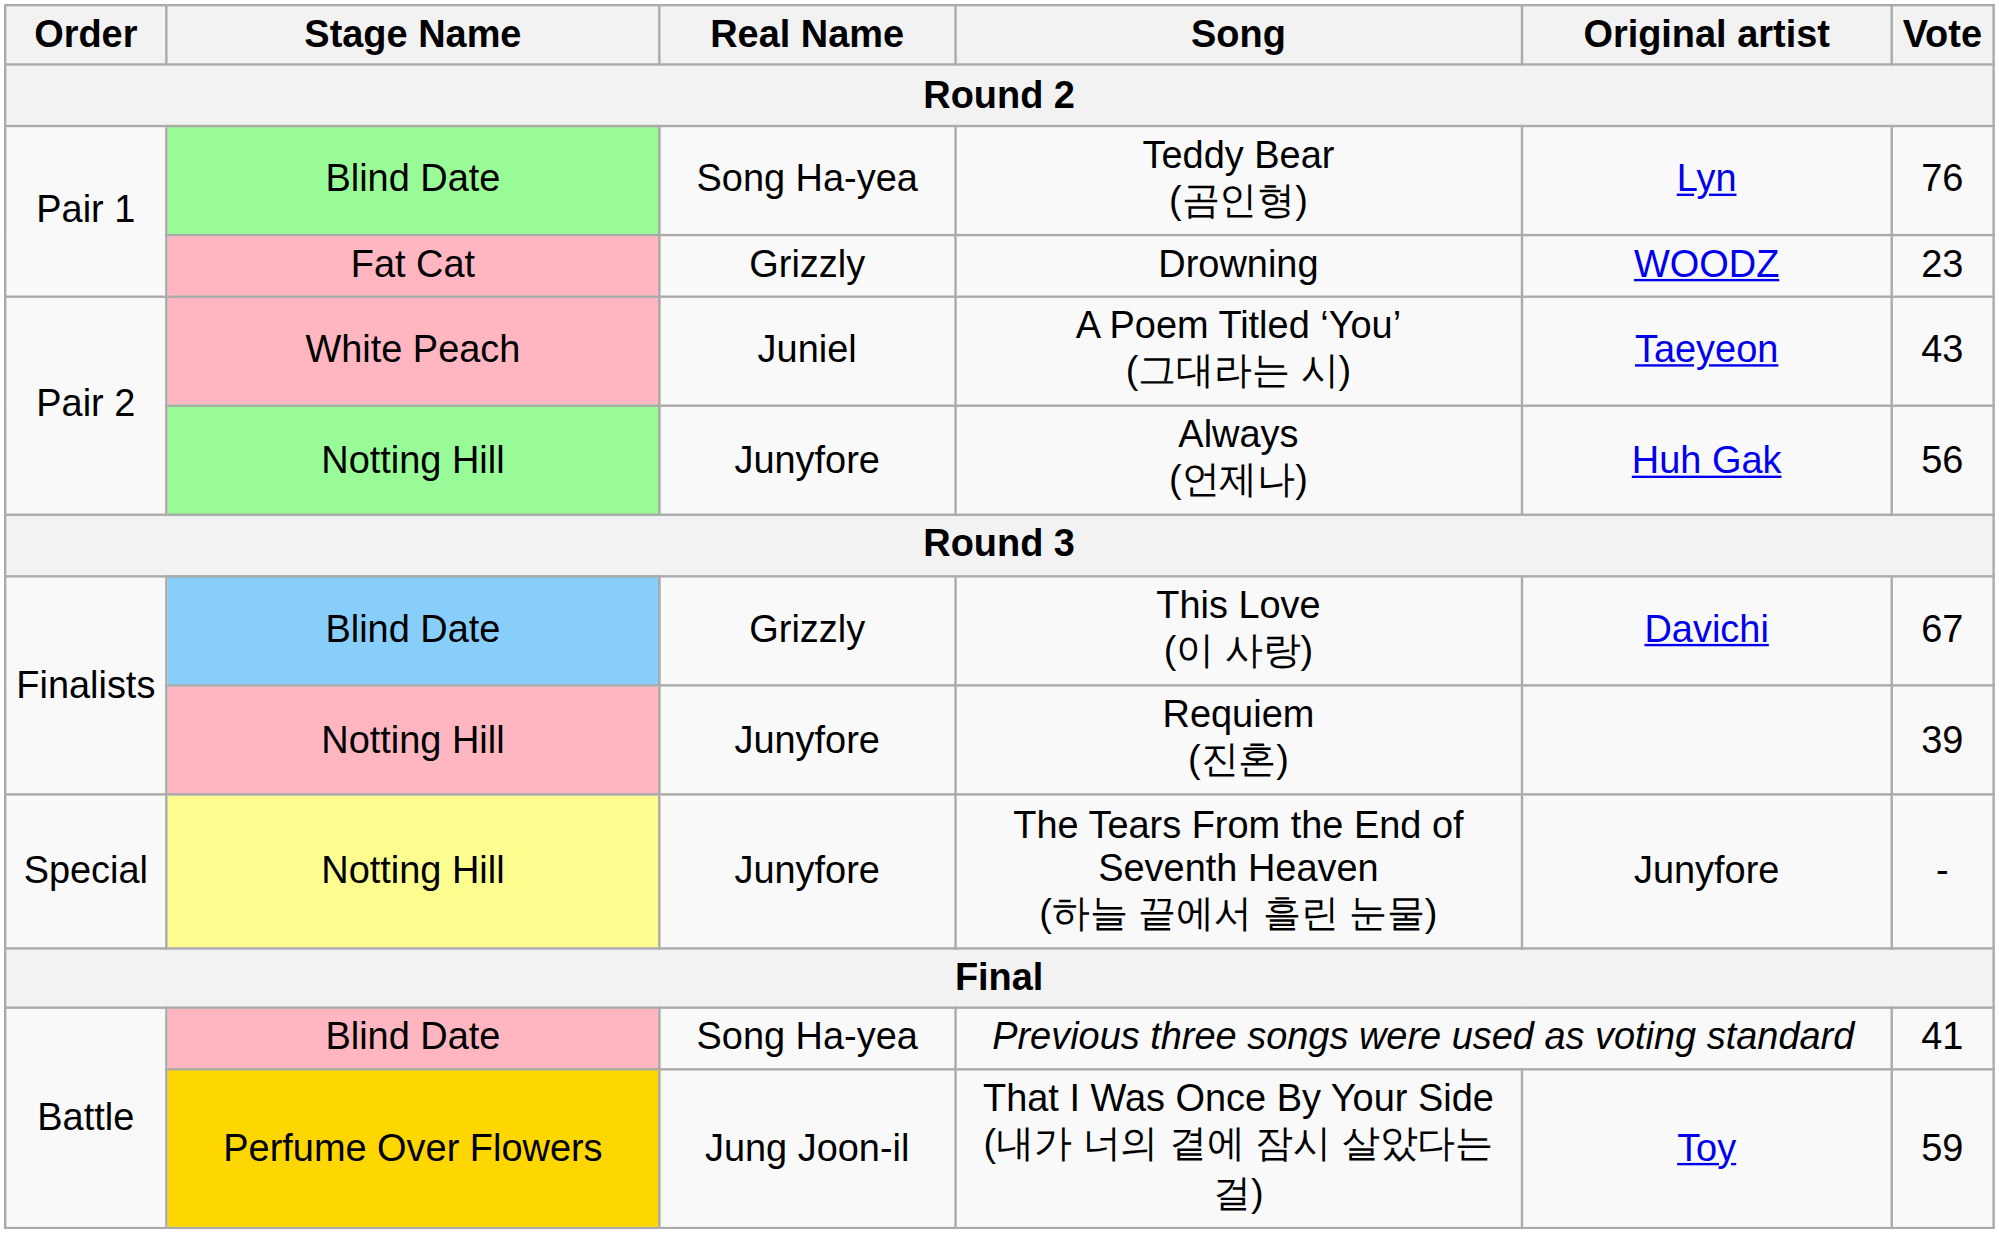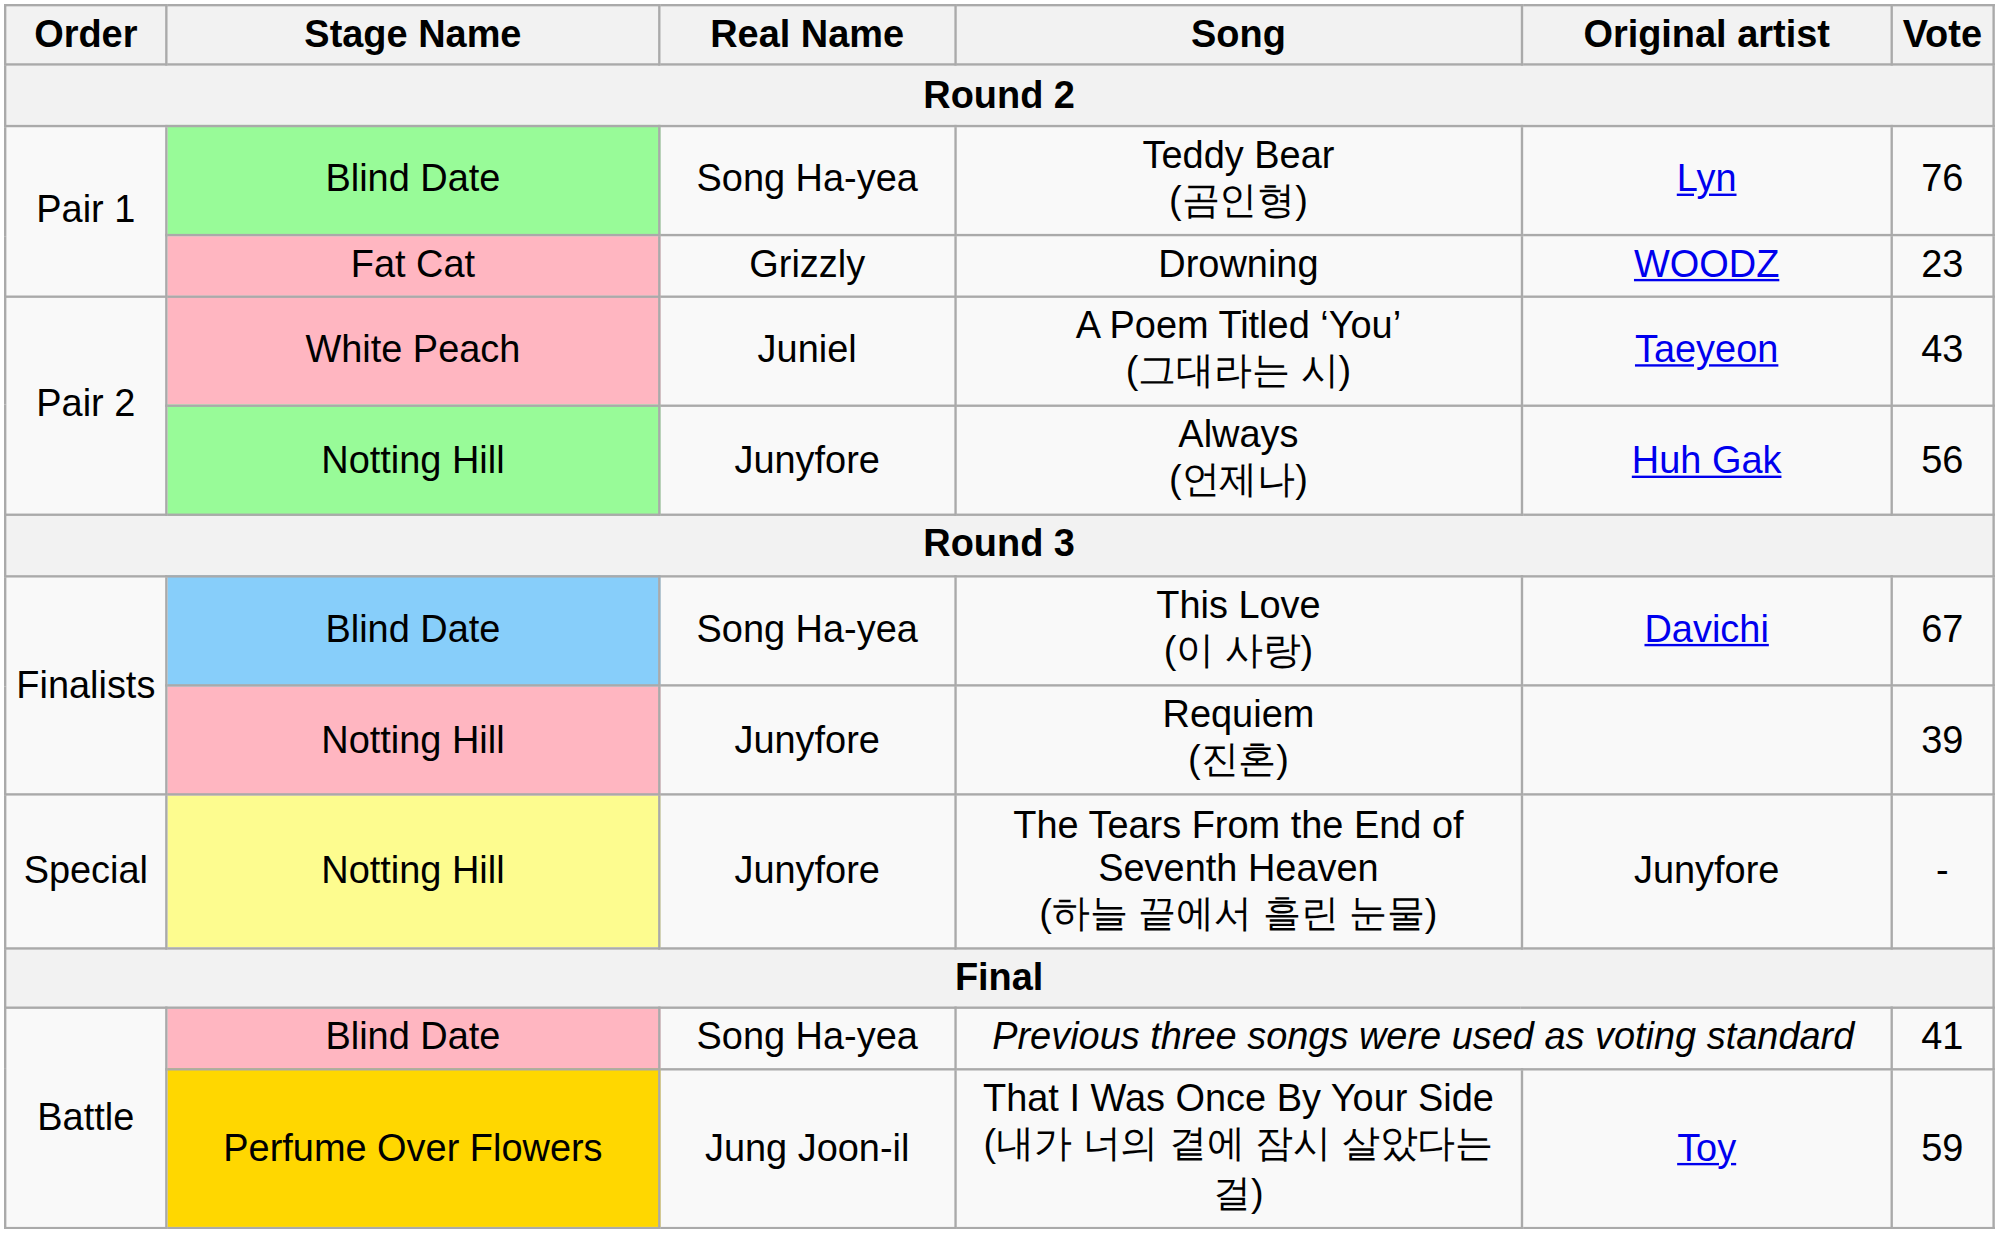 <table class="wikitable" style="text-align:center; width:95%;">
 <tr>
 <th style="width:1%">Order</th>
 <th style="width:20%;">Stage Name</th>
 <th style="width:12%">Real Name</th>
 <th style="width:23%;">Song</th>
 <th style="width:15%;">Original artist</th>
 <th style="width:1%;">Vote</th>
 </tr>
 <tr>
 <th colspan=6>Round 2</th>
 </tr>
 <tr>
 <td rowspan=2>Pair 1</td>
 <td bgcolor="palegreen">Blind Date</td>
 <td>Song Ha-yea</td>
 <td>Teddy Bear<br>(곰인형)</td>
 <td><a href='#'>Lyn</a></td>
 <td>76</td>
 </tr>
 <tr>
 <td bgcolor="lightpink">Fat Cat</td>
 <td>Grizzly</td>
 <td>Drowning</td>
 <td><a href='#'>WOODZ</a></td>
 <td>23</td>
 </tr>
 <tr>
 <td rowspan=2>Pair 2</td>
 <td bgcolor="lightpink">White Peach</td>
 <td>Juniel</td>
 <td>A Poem Titled ‘You’<br>(그대라는 시)</td>
 <td><a href='#'>Taeyeon</a></td>
 <td>43</td>
 </tr>
 <tr>
 <td bgcolor="palegreen">Notting Hill</td>
 <td>Junyfore</td>
 <td>Always<br>(언제나)</td>
 <td><a href='#'>Huh Gak</a></td>
 <td>56</td>
 </tr>
 <tr>
 <th colspan=6>Round 3</th>
 </tr>
 <tr>
 <td rowspan=2>Finalists</td>
 <td bgcolor="lightskyblue">Blind Date</td>
-<td>Grizzly</td>
+<td>Song Ha-yea</td>
 <td>This Love<br>(이 사랑)</td>
 <td><a href='#'>Davichi</a></td>
 <td>67</td>
 </tr>
 <tr>
 <td bgcolor="lightpink">Notting Hill</td>
 <td>Junyfore</td>
 <td>Requiem<br>(진혼)</td>
 <td></td>
 <td>39</td>
 </tr>
 <tr>
 <td>Special</td>
 <td bgcolor="#FDFC8F">Notting Hill</td>
 <td>Junyfore</td>
 <td>The Tears From the End of Seventh Heaven<br>(하늘 끝에서 흘린 눈물)</td>
 <td>Junyfore</td>
 <td>-</td>
 </tr>
 <tr>
 <th colspan=6>Final</th>
 </tr>
 <tr>
 <td rowspan=2>Battle</td>
 <td bgcolor="lightpink">Blind Date</td>
 <td>Song Ha-yea</td>
 <td colspan=2><em>Previous three songs were used as voting standard</em></td>
 <td>41</td>
 </tr>
 <tr>
 <td bgcolor="gold">Perfume Over Flowers</td>
 <td>Jung Joon-il</td>
 <td>That I Was Once By Your Side<br>(내가 너의 곁에 잠시 살았다는 걸)</td>
 <td><a href='#'>Toy</a></td>
 <td>59</td>
 </tr>
 </table>
